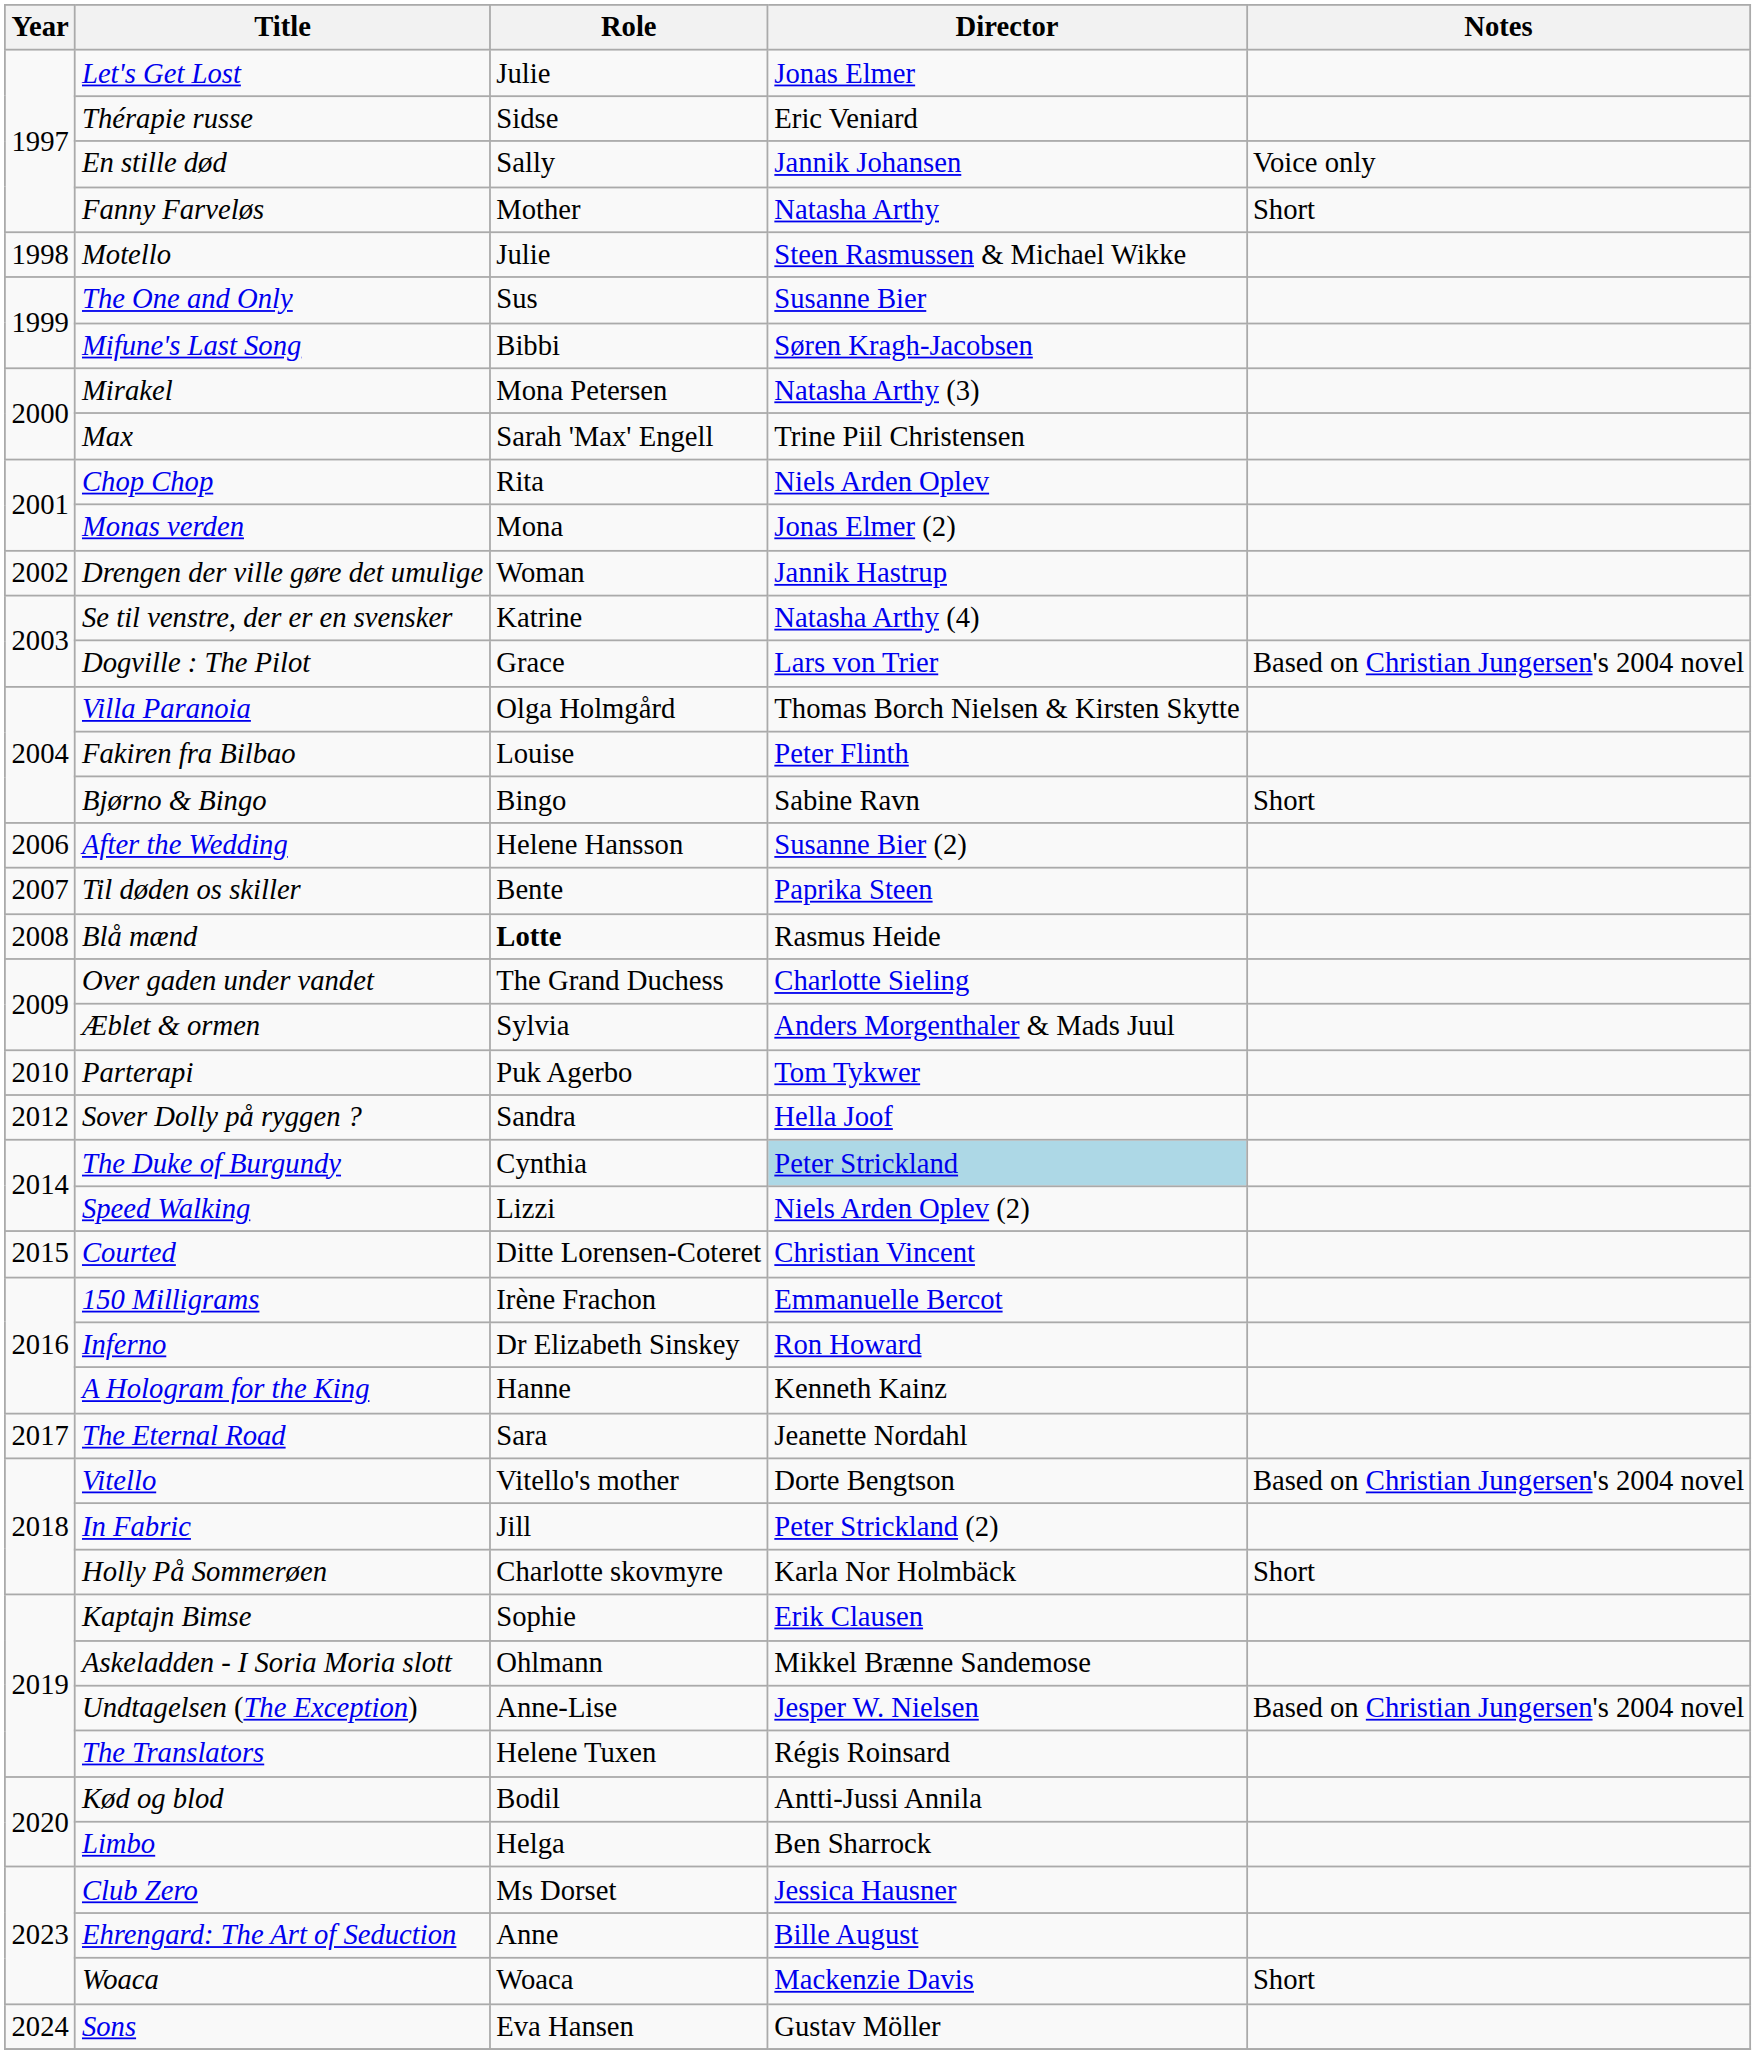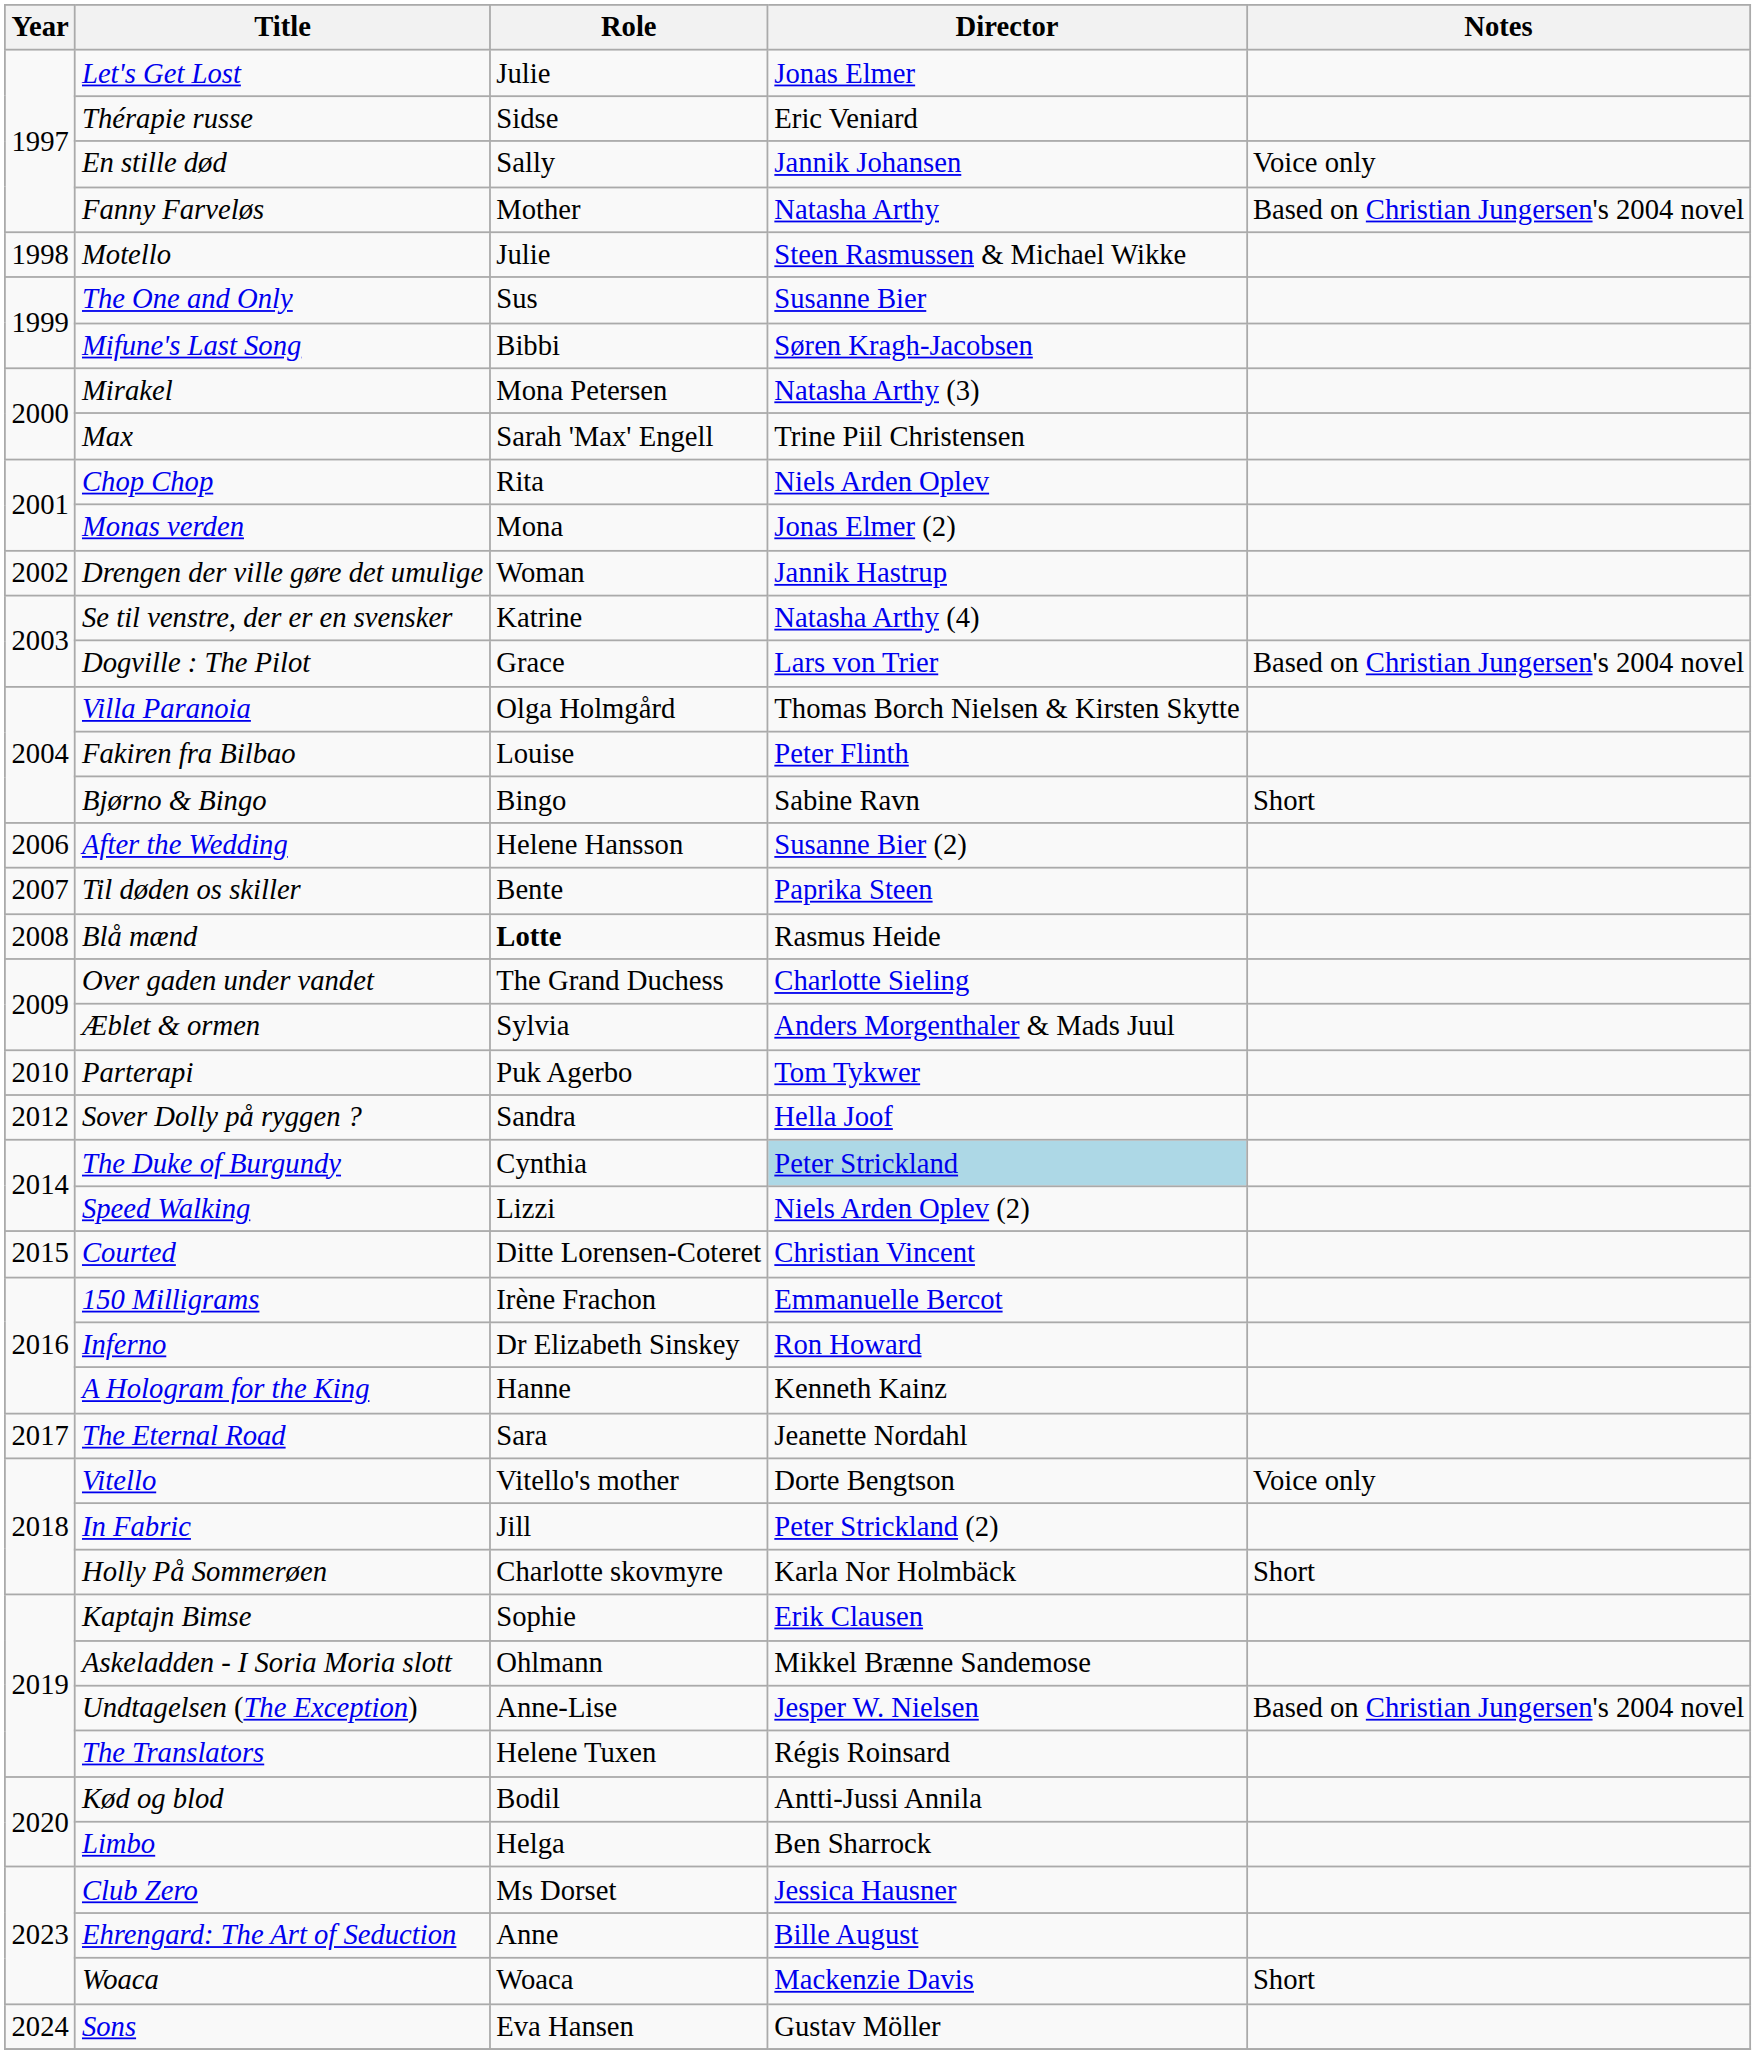 <table class="wikitable">
 <tr>
 <th>Year</th>
 <th>Title</th>
 <th>Role</th>
 <th>Director</th>
 <th class="unsortable">Notes</th>
 </tr>
 <tr>
 <td rowspan=4>1997</td>
 <td><em><a href='#'>Let's Get Lost</a></em></td>
 <td>Julie</td>
 <td><a href='#'>Jonas Elmer</a></td>
 <td></td>
 </tr>
 <tr>
 <td><em>Thérapie russe</em></td>
 <td>Sidse</td>
 <td>Eric Veniard</td>
 <td></td>
 </tr>
 <tr>
 <td><em>En stille død</em></td>
 <td>Sally</td>
 <td><a href='#'>Jannik Johansen</a></td>
 <td>Voice only</td>
 </tr>
 <tr>
 <td><em>Fanny Farveløs</em></td>
 <td>Mother</td>
 <td><a href='#'>Natasha Arthy</a></td>
-<td>Short</td>
+<td>Based on <a href='#'>Christian Jungersen</a>'s 2004 novel</td>
 </tr>
 <tr>
 <td>1998</td>
 <td><em>Motello</em></td>
 <td>Julie</td>
 <td><a href='#'>Steen Rasmussen</a> & Michael Wikke</td>
 <td></td>
 </tr>
 <tr>
 <td rowspan=2>1999</td>
 <td><em><a href='#'>The One and Only</a></em></td>
 <td>Sus</td>
 <td><a href='#'>Susanne Bier</a></td>
 <td></td>
 </tr>
 <tr>
 <td><em><a href='#'>Mifune's Last Song</a></em></td>
 <td>Bibbi</td>
 <td><a href='#'>Søren Kragh-Jacobsen</a></td>
 <td></td>
 </tr>
 <tr>
 <td rowspan=2>2000</td>
 <td><em>Mirakel</em></td>
 <td>Mona Petersen</td>
 <td><a href='#'>Natasha Arthy</a> (3)</td>
 <td></td>
 </tr>
 <tr>
 <td><em>Max</em></td>
 <td>Sarah 'Max' Engell</td>
 <td>Trine Piil Christensen</td>
 <td></td>
 </tr>
 <tr>
 <td rowspan=2>2001</td>
 <td><em><a href='#'>Chop Chop</a></em></td>
 <td>Rita</td>
 <td><a href='#'>Niels Arden Oplev</a></td>
 <td></td>
 </tr>
 <tr>
 <td><em><a href='#'>Monas verden</a></em></td>
 <td>Mona</td>
 <td><a href='#'>Jonas Elmer</a> (2)</td>
 <td></td>
 </tr>
 <tr>
 <td>2002</td>
 <td><em>Drengen der ville gøre det umulige</em></td>
 <td>Woman</td>
 <td><a href='#'>Jannik Hastrup</a></td>
 <td></td>
 </tr>
 <tr>
 <td rowspan=2>2003</td>
 <td><em>Se til venstre, der er en svensker</em></td>
 <td>Katrine</td>
 <td><a href='#'>Natasha Arthy</a> (4)</td>
 <td></td>
 </tr>
 <tr>
 <td><em>Dogville : The Pilot</em></td>
 <td>Grace</td>
 <td><a href='#'>Lars von Trier</a></td>
 <td>Based on <a href='#'>Christian Jungersen</a>'s 2004 novel</td>
 </tr>
 <tr>
 <td rowspan=3>2004</td>
 <td><em><a href='#'>Villa Paranoia</a></em></td>
 <td>Olga Holmgård</td>
 <td>Thomas Borch Nielsen & Kirsten Skytte</td>
 <td></td>
 </tr>
 <tr>
 <td><em>Fakiren fra Bilbao</em></td>
 <td>Louise</td>
 <td><a href='#'>Peter Flinth</a></td>
 <td></td>
 </tr>
 <tr>
 <td><em>Bjørno & Bingo</em></td>
 <td>Bingo</td>
 <td>Sabine Ravn</td>
 <td>Short</td>
 </tr>
 <tr>
 <td>2006</td>
 <td><em><a href='#'>After the Wedding</a></em></td>
 <td>Helene Hansson</td>
 <td><a href='#'>Susanne Bier</a> (2)</td>
 <td></td>
 </tr>
 <tr>
 <td>2007</td>
 <td><em>Til døden os skiller</em></td>
 <td>Bente</td>
 <td><a href='#'>Paprika Steen</a></td>
 <td></td>
 </tr>
 <tr>
 <td>2008</td>
 <td><em>Blå mænd</em></td>
 <td><strong>Lotte</strong></td>
 <td>Rasmus Heide</td>
 <td></td>
 </tr>
 <tr>
 <td rowspan=2>2009</td>
 <td><em>Over gaden under vandet</em></td>
 <td>The Grand Duchess</td>
 <td><a href='#'>Charlotte Sieling</a></td>
 <td></td>
 </tr>
 <tr>
 <td><em>Æblet & ormen</em></td>
 <td>Sylvia</td>
 <td><a href='#'>Anders Morgenthaler</a> & Mads Juul</td>
 <td></td>
 </tr>
 <tr>
 <td>2010</td>
 <td><em>Parterapi</em></td>
 <td>Puk Agerbo</td>
 <td><a href='#'>Tom Tykwer</a></td>
 <td></td>
 </tr>
 <tr>
 <td>2012</td>
 <td><em>Sover Dolly på ryggen ?</em></td>
 <td>Sandra</td>
 <td><a href='#'>Hella Joof</a></td>
 <td></td>
 </tr>
 <tr>
 <td rowspan=2>2014</td>
 <td><em><a href='#'>The Duke of Burgundy</a></em></td>
 <td>Cynthia</td>
 <td style="background: lightblue;"><a href='#'>Peter Strickland</a></td>
 <td></td>
 </tr>
 <tr>
 <td><em><a href='#'>Speed Walking</a></em></td>
 <td>Lizzi</td>
 <td><a href='#'>Niels Arden Oplev</a> (2)</td>
 <td></td>
 </tr>
 <tr>
 <td>2015</td>
 <td><em><a href='#'>Courted</a></em></td>
 <td>Ditte Lorensen-Coteret</td>
 <td><a href='#'>Christian Vincent</a></td>
 <td></td>
 </tr>
 <tr>
 <td rowspan=3>2016</td>
 <td><em><a href='#'>150 Milligrams</a></em></td>
 <td>Irène Frachon</td>
 <td><a href='#'>Emmanuelle Bercot</a></td>
 <td></td>
 </tr>
 <tr>
 <td><em><a href='#'>Inferno</a></em></td>
 <td>Dr Elizabeth Sinskey</td>
 <td><a href='#'>Ron Howard</a></td>
 <td></td>
 </tr>
 <tr>
 <td><em><a href='#'>A Hologram for the King</a></em></td>
 <td>Hanne</td>
 <td>Kenneth Kainz</td>
 <td></td>
 </tr>
 <tr>
 <td rowspan=1>2017</td>
 <td><em><a href='#'>The Eternal Road</a></em></td>
 <td>Sara</td>
 <td>Jeanette Nordahl</td>
 <td></td>
 </tr>
 <tr>
 <td rowspan=3>2018</td>
 <td><em><a href='#'>Vitello</a></em></td>
 <td>Vitello's mother</td>
 <td>Dorte Bengtson</td>
-<td>Based on <a href='#'>Christian Jungersen</a>'s 2004 novel</td>
+<td>Voice only</td>
 </tr>
 <tr>
 <td><em><a href='#'>In Fabric</a></em></td>
 <td>Jill</td>
 <td><a href='#'>Peter Strickland</a> (2)</td>
 <td></td>
 </tr>
 <tr>
 <td><em>Holly På Sommerøen</em></td>
 <td>Charlotte skovmyre</td>
 <td>Karla Nor Holmbäck</td>
 <td>Short</td>
 </tr>
 <tr>
 <td rowspan=4>2019</td>
 <td><em>Kaptajn Bimse</em></td>
 <td>Sophie</td>
 <td><a href='#'>Erik Clausen</a></td>
 <td></td>
 </tr>
 <tr>
 <td><em>Askeladden - I Soria Moria slott</em></td>
 <td>Ohlmann</td>
 <td>Mikkel Brænne Sandemose</td>
 <td></td>
 </tr>
 <tr>
 <td><em>Undtagelsen</em> (<a href='#'><em>The Exception</em></a>)</td>
 <td>Anne-Lise</td>
 <td><a href='#'>Jesper W. Nielsen</a></td>
 <td>Based on <a href='#'>Christian Jungersen</a>'s 2004 novel</td>
 </tr>
 <tr>
 <td><em><a href='#'>The Translators</a></em></td>
 <td>Helene Tuxen</td>
 <td>Régis Roinsard</td>
 <td></td>
 </tr>
 <tr>
 <td rowspan=2>2020</td>
 <td><em>Kød og blod</em></td>
 <td>Bodil</td>
 <td>Antti-Jussi Annila</td>
 <td></td>
 </tr>
 <tr>
 <td><em><a href='#'>Limbo</a></em></td>
 <td>Helga</td>
 <td>Ben Sharrock</td>
 <td></td>
 </tr>
 <tr>
 <td rowspan=3>2023</td>
 <td><em><a href='#'>Club Zero</a></em></td>
 <td>Ms Dorset</td>
 <td><a href='#'>Jessica Hausner</a></td>
 <td></td>
 </tr>
 <tr>
 <td><em><a href='#'>Ehrengard: The Art of Seduction</a></em></td>
 <td>Anne</td>
 <td><a href='#'>Bille August</a></td>
 <td></td>
 </tr>
 <tr>
 <td><em>Woaca</em></td>
 <td>Woaca</td>
 <td><a href='#'>Mackenzie Davis</a></td>
 <td>Short</td>
 </tr>
 <tr>
 <td>2024</td>
 <td><em><a href='#'>Sons</a></em></td>
 <td>Eva Hansen</td>
 <td>Gustav Möller</td>
 <td></td>
 </tr>
 <tr>
 </tr>
 </table>
